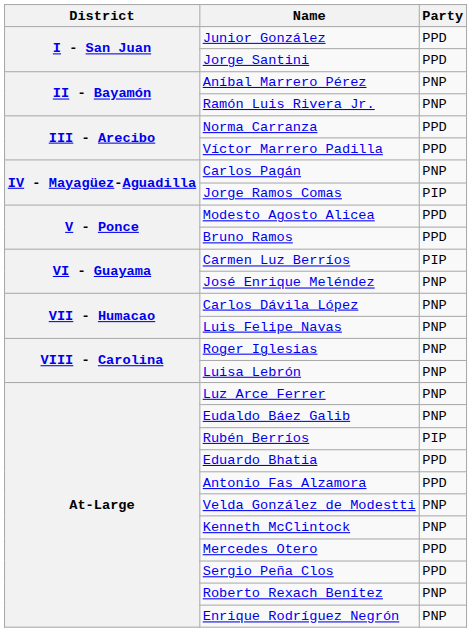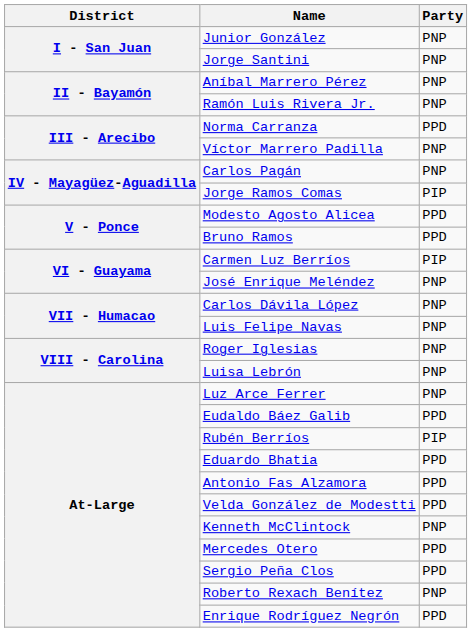 <table class="wikitable sortable">
 <tr>
 <th width=10>District</th>
 <th>Name</th>
 <th>Party</th>
 </tr>
 <tr>
 <th rowspan=2><a href='#'>I</a> - <a href='#'>San Juan</a></th>
 <td><a href='#'>Junior González</a></td>
-<td>PPD</td>
+<td>PNP</td>
 </tr>
 <tr>
 <td><a href='#'>Jorge Santini</a></td>
-<td>PPD</td>
+<td>PNP</td>
 </tr>
 <tr>
 <th rowspan=2><a href='#'>II</a> - <a href='#'>Bayamón</a></th>
 <td><a href='#'>Aníbal Marrero Pérez</a></td>
 <td>PNP</td>
 </tr>
 <tr>
 <td><a href='#'>Ramón Luis Rivera Jr.</a></td>
 <td>PNP</td>
 </tr>
 <tr>
 <th rowspan=2><a href='#'>III</a> - <a href='#'>Arecibo</a></th>
 <td><a href='#'>Norma Carranza</a></td>
 <td>PPD</td>
 </tr>
 <tr>
 <td><a href='#'>Víctor Marrero Padilla</a></td>
-<td>PPD</td>
+<td>PNP</td>
 </tr>
 <tr>
 <th nowrap rowspan=2><a href='#'>IV</a> - <a href='#'>Mayagüez</a>-<a href='#'>Aguadilla</a></th>
 <td><a href='#'>Carlos Pagán</a></td>
 <td>PNP</td>
 </tr>
 <tr>
 <td><a href='#'>Jorge Ramos Comas</a></td>
 <td>PIP</td>
 </tr>
 <tr>
 <th rowspan=2><a href='#'>V</a> - <a href='#'>Ponce</a></th>
 <td><a href='#'>Modesto Agosto Alicea</a></td>
 <td>PPD</td>
 </tr>
 <tr>
 <td><a href='#'>Bruno Ramos</a></td>
 <td>PPD</td>
 </tr>
 <tr>
 <th rowspan=2><a href='#'>VI</a> - <a href='#'>Guayama</a></th>
 <td><a href='#'>Carmen Luz Berríos</a></td>
 <td>PIP</td>
 </tr>
 <tr>
 <td><a href='#'>José Enrique Meléndez</a></td>
 <td>PNP</td>
 </tr>
 <tr>
 <th rowspan=2><a href='#'>VII</a> - <a href='#'>Humacao</a></th>
 <td><a href='#'>Carlos Dávila López</a></td>
 <td>PNP</td>
 </tr>
 <tr>
 <td><a href='#'>Luis Felipe Navas</a></td>
 <td>PNP</td>
 </tr>
 <tr>
 <th rowspan=2><a href='#'>VIII</a> - <a href='#'>Carolina</a></th>
 <td><a href='#'>Roger Iglesias</a></td>
 <td>PNP</td>
 </tr>
 <tr>
 <td><a href='#'>Luisa Lebrón</a></td>
 <td>PNP</td>
 </tr>
 <tr>
 <th rowspan= 11>At-Large</th>
 <td><a href='#'>Luz Arce Ferrer</a></td>
 <td>PNP</td>
 </tr>
 <tr>
 <td><a href='#'>Eudaldo Báez Galib</a></td>
-<td>PNP</td>
+<td>PPD</td>
 </tr>
 <tr>
 <td><a href='#'>Rubén Berríos</a></td>
 <td>PIP</td>
 </tr>
 <tr>
 <td><a href='#'>Eduardo Bhatia</a></td>
 <td>PPD</td>
 </tr>
 <tr>
 <td><a href='#'>Antonio Fas Alzamora</a></td>
 <td>PPD</td>
 </tr>
 <tr>
 <td><a href='#'>Velda González de Modestti</a></td>
-<td>PNP</td>
+<td>PPD</td>
 </tr>
 <tr>
 <td><a href='#'>Kenneth McClintock</a></td>
 <td>PNP</td>
 </tr>
 <tr>
 <td><a href='#'>Mercedes Otero</a></td>
 <td>PPD</td>
 </tr>
 <tr>
 <td><a href='#'>Sergio Peña Clos</a></td>
 <td>PPD</td>
 </tr>
 <tr>
 <td><a href='#'>Roberto Rexach Benítez</a></td>
 <td>PNP</td>
 </tr>
 <tr>
 <td><a href='#'>Enrique Rodríguez Negrón</a></td>
-<td>PNP</td>
+<td>PPD</td>
 </tr>
 </table>
